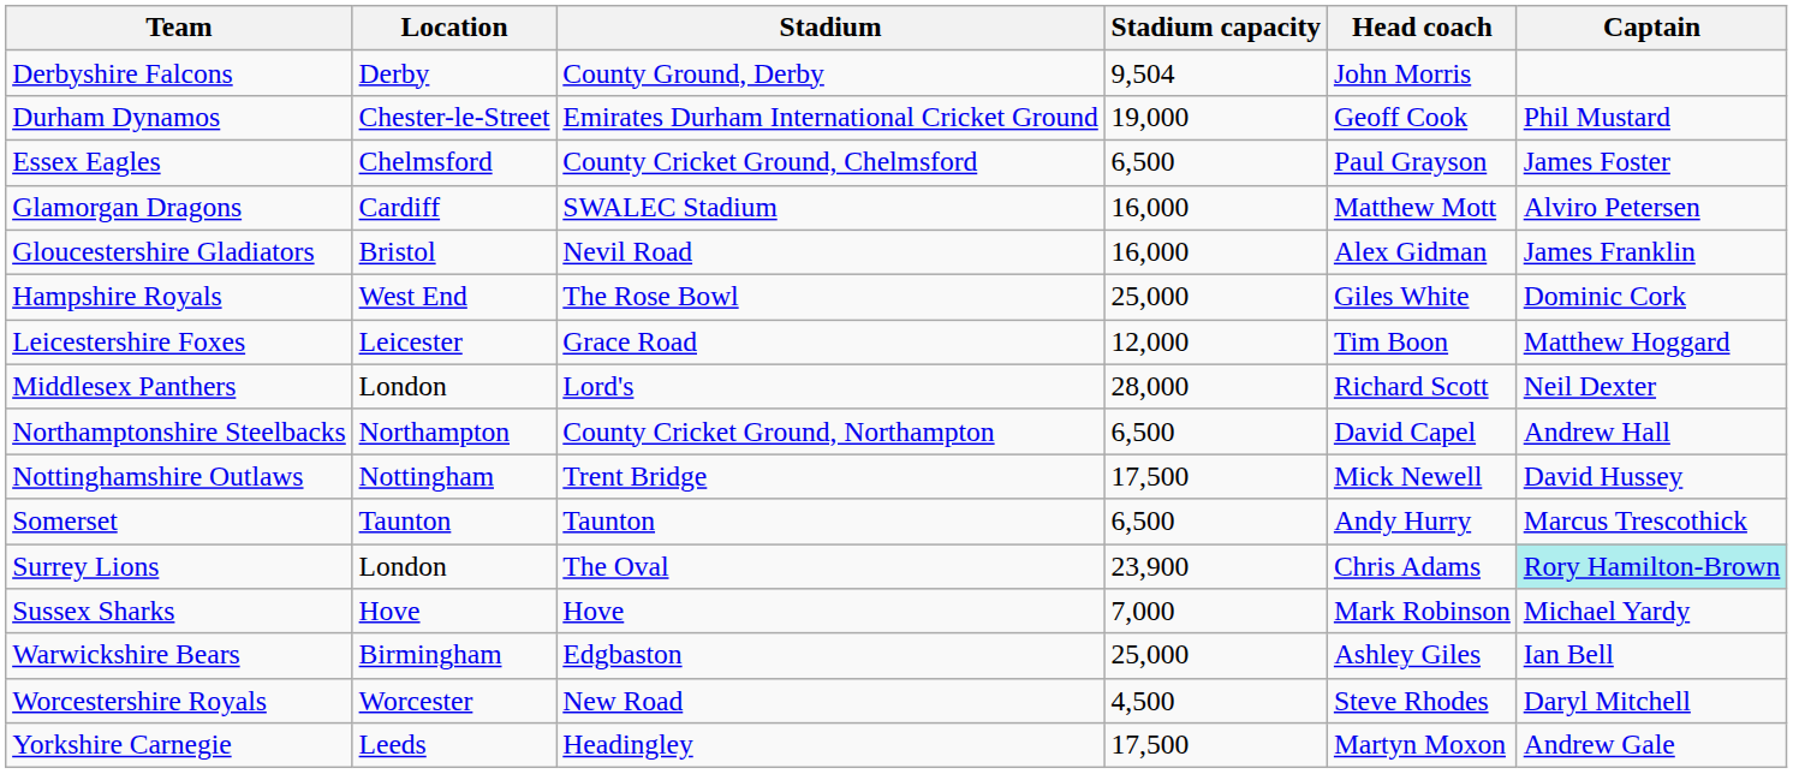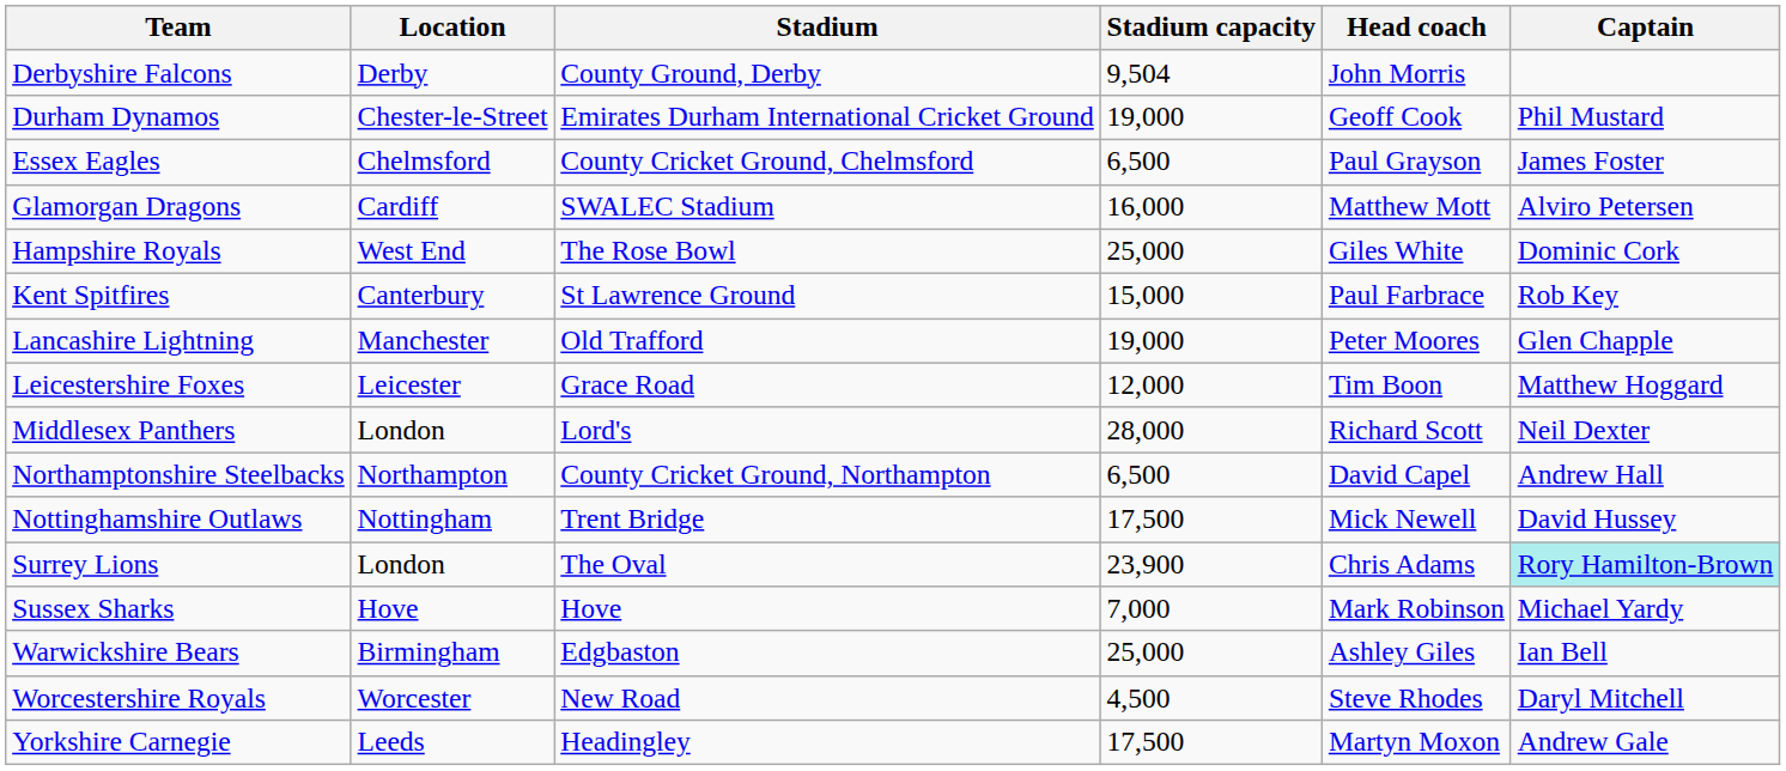 <table class="wikitable sortable">
 <tr>
 <th>Team</th>
 <th>Location</th>
 <th>Stadium</th>
 <th>Stadium capacity</th>
 <th>Head coach</th>
 <th>Captain</th>
 </tr>
 <tr>
 <td><a href='#'>Derbyshire Falcons</a></td>
 <td><a href='#'>Derby</a></td>
 <td><a href='#'>County Ground, Derby</a></td>
 <td>9,504</td>
 <td><a href='#'>John Morris</a></td>
 </tr>
 <tr>
 <td><a href='#'>Durham Dynamos</a></td>
 <td><a href='#'>Chester-le-Street</a></td>
 <td><a href='#'>Emirates Durham International Cricket Ground</a></td>
 <td>19,000</td>
 <td><a href='#'>Geoff Cook</a></td>
 <td><a href='#'>Phil Mustard</a></td>
 </tr>
 <tr>
 <td><a href='#'>Essex Eagles</a></td>
 <td><a href='#'>Chelmsford</a></td>
 <td><a href='#'>County Cricket Ground, Chelmsford</a></td>
 <td>6,500</td>
 <td><a href='#'>Paul Grayson</a></td>
 <td><a href='#'>James Foster</a></td>
 </tr>
 <tr>
 <td><a href='#'>Glamorgan Dragons</a></td>
 <td><a href='#'>Cardiff</a></td>
 <td><a href='#'>SWALEC Stadium</a></td>
 <td>16,000</td>
 <td><a href='#'>Matthew Mott</a></td>
 <td><a href='#'>Alviro Petersen</a></td>
 </tr>
 <tr>
-<td><a href='#'>Gloucestershire Gladiators</a></td>
-<td><a href='#'>Bristol</a></td>
-<td><a href='#'>Nevil Road</a></td>
-<td>16,000</td>
-<td><a href='#'>Alex Gidman</a></td>
-<td><a href='#'>James Franklin</a></td>
-</tr>
-<tr>
 <td><a href='#'>Hampshire Royals</a></td>
 <td><a href='#'>West End</a></td>
 <td><a href='#'>The Rose Bowl</a></td>
 <td>25,000</td>
 <td><a href='#'>Giles White</a></td>
 <td><a href='#'>Dominic Cork</a></td>
+</tr>
+<tr>
+<td><a href='#'>Kent Spitfires</a></td>
+<td><a href='#'>Canterbury</a></td>
+<td><a href='#'>St Lawrence Ground</a></td>
+<td>15,000</td>
+<td><a href='#'>Paul Farbrace</a></td>
+<td><a href='#'>Rob Key</a></td>
+</tr>
+<tr>
+<td><a href='#'>Lancashire Lightning</a></td>
+<td><a href='#'>Manchester</a></td>
+<td><a href='#'>Old Trafford</a></td>
+<td>19,000</td>
+<td><a href='#'>Peter Moores</a></td>
+<td><a href='#'>Glen Chapple</a></td>
 </tr>
 <tr>
 <td><a href='#'>Leicestershire Foxes</a></td>
 <td><a href='#'>Leicester</a></td>
 <td><a href='#'>Grace Road</a></td>
 <td>12,000</td>
 <td><a href='#'>Tim Boon</a></td>
 <td><a href='#'>Matthew Hoggard</a></td>
 </tr>
 <tr>
 <td><a href='#'>Middlesex Panthers</a></td>
 <td>London</td>
 <td><a href='#'>Lord's</a></td>
 <td>28,000</td>
 <td><a href='#'>Richard Scott</a></td>
 <td><a href='#'>Neil Dexter</a></td>
 </tr>
 <tr>
 <td><a href='#'>Northamptonshire Steelbacks</a></td>
 <td><a href='#'>Northampton</a></td>
 <td><a href='#'>County Cricket Ground, Northampton</a></td>
 <td>6,500</td>
 <td><a href='#'>David Capel</a></td>
 <td><a href='#'>Andrew Hall</a></td>
 </tr>
 <tr>
 <td><a href='#'>Nottinghamshire Outlaws</a></td>
 <td><a href='#'>Nottingham</a></td>
 <td><a href='#'>Trent Bridge</a></td>
 <td>17,500</td>
 <td><a href='#'>Mick Newell</a></td>
 <td><a href='#'>David Hussey</a></td>
-</tr>
-<tr>
-<td><a href='#'>Somerset</a></td>
-<td><a href='#'>Taunton</a></td>
-<td><a href='#'>Taunton</a></td>
-<td>6,500</td>
-<td><a href='#'>Andy Hurry</a></td>
-<td><a href='#'>Marcus Trescothick</a></td>
 </tr>
 <tr>
 <td><a href='#'>Surrey Lions</a></td>
 <td>London</td>
 <td><a href='#'>The Oval</a></td>
 <td>23,900</td>
 <td><a href='#'>Chris Adams</a></td>
 <td style="background: paleturquoise;"><a href='#'>Rory Hamilton-Brown</a></td>
 </tr>
 <tr>
 <td><a href='#'>Sussex Sharks</a></td>
 <td><a href='#'>Hove</a></td>
 <td><a href='#'>Hove</a></td>
 <td>7,000</td>
 <td><a href='#'>Mark Robinson</a></td>
 <td><a href='#'>Michael Yardy</a></td>
 </tr>
 <tr>
 <td><a href='#'>Warwickshire Bears</a></td>
 <td><a href='#'>Birmingham</a></td>
 <td><a href='#'>Edgbaston</a></td>
 <td>25,000</td>
 <td><a href='#'>Ashley Giles</a></td>
 <td><a href='#'>Ian Bell</a></td>
 </tr>
 <tr>
 <td><a href='#'>Worcestershire Royals</a></td>
 <td><a href='#'>Worcester</a></td>
 <td><a href='#'>New Road</a></td>
 <td>4,500</td>
 <td><a href='#'>Steve Rhodes</a></td>
 <td><a href='#'>Daryl Mitchell</a></td>
 </tr>
 <tr>
 <td><a href='#'>Yorkshire Carnegie</a></td>
 <td><a href='#'>Leeds</a></td>
 <td><a href='#'>Headingley</a></td>
 <td>17,500</td>
 <td><a href='#'>Martyn Moxon</a></td>
 <td><a href='#'>Andrew Gale</a></td>
 </tr>
 </table>
